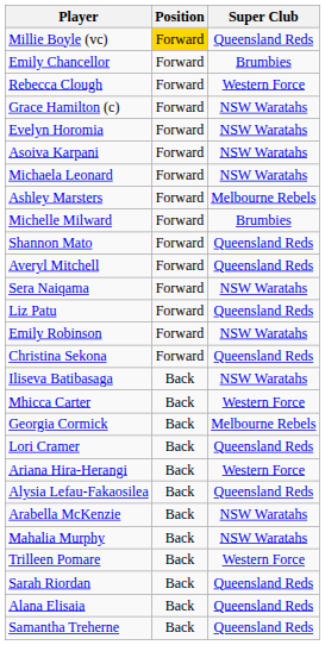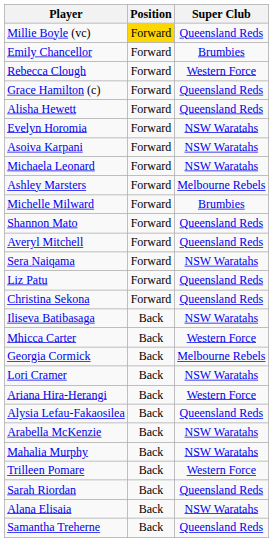 <table class="wikitable sortable" style="text-align: center;">
 <tr>
 <th>Player</th>
 <th>Position</th>
 <th>Super Club</th>
 </tr>
 <tr>
 <td align="left"><a href='#'>Millie Boyle</a> (vc)</td>
 <td style="background: gold;">Forward</td>
 <td><a href='#'>Queensland Reds</a></td>
 </tr>
 <tr>
 <td align="left"><a href='#'>Emily Chancellor</a></td>
 <td>Forward</td>
 <td><a href='#'>Brumbies</a></td>
 </tr>
 <tr>
 <td align="left"><a href='#'>Rebecca Clough</a></td>
 <td>Forward</td>
 <td><a href='#'>Western Force</a></td>
 </tr>
 <tr>
 <td align="left"><a href='#'>Grace Hamilton</a> (c)</td>
 <td>Forward</td>
-<td><a href='#'>NSW Waratahs</a></td>
+<td><a href='#'>Queensland Reds</a></td>
+</tr>
+<tr>
+<td align="left"><a href='#'>Alisha Hewett</a></td>
+<td>Forward</td>
+<td><a href='#'>Queensland Reds</a></td>
 </tr>
 <tr>
 <td align="left"><a href='#'>Evelyn Horomia</a></td>
 <td>Forward</td>
 <td><a href='#'>NSW Waratahs</a></td>
 </tr>
 <tr>
 <td align="left"><a href='#'>Asoiva Karpani</a></td>
 <td>Forward</td>
 <td><a href='#'>NSW Waratahs</a></td>
 </tr>
 <tr>
 <td align="left"><a href='#'>Michaela Leonard</a></td>
 <td>Forward</td>
 <td><a href='#'>NSW Waratahs</a></td>
 </tr>
 <tr>
 <td align="left"><a href='#'>Ashley Marsters</a></td>
 <td>Forward</td>
 <td><a href='#'>Melbourne Rebels</a></td>
 </tr>
 <tr>
 <td align="left"><a href='#'>Michelle Milward</a></td>
 <td>Forward</td>
 <td><a href='#'>Brumbies</a></td>
 </tr>
 <tr>
 <td align="left"><a href='#'>Shannon Mato</a></td>
 <td>Forward</td>
 <td><a href='#'>Queensland Reds</a></td>
 </tr>
 <tr>
 <td align="left"><a href='#'>Averyl Mitchell</a></td>
 <td>Forward</td>
 <td><a href='#'>Queensland Reds</a></td>
 </tr>
 <tr>
 <td align="left"><a href='#'>Sera Naiqama</a></td>
 <td>Forward</td>
 <td><a href='#'>NSW Waratahs</a></td>
 </tr>
 <tr>
 <td align="left"><a href='#'>Liz Patu</a></td>
 <td>Forward</td>
 <td><a href='#'>Queensland Reds</a></td>
 </tr>
 <tr>
-<td align="left"><a href='#'>Emily Robinson</a></td>
-<td>Forward</td>
-<td><a href='#'>NSW Waratahs</a></td>
-</tr>
-<tr>
 <td align="left"><a href='#'>Christina Sekona</a></td>
 <td>Forward</td>
 <td><a href='#'>Queensland Reds</a></td>
 </tr>
 <tr>
 <td align="left"><a href='#'>Iliseva Batibasaga</a></td>
 <td>Back</td>
 <td><a href='#'>NSW Waratahs</a></td>
 </tr>
 <tr>
 <td align="left"><a href='#'>Mhicca Carter</a></td>
 <td>Back</td>
 <td><a href='#'>Western Force</a></td>
 </tr>
 <tr>
 <td align="left"><a href='#'>Georgia Cormick</a></td>
 <td>Back</td>
 <td><a href='#'>Melbourne Rebels</a></td>
 </tr>
 <tr>
 <td align="left"><a href='#'>Lori Cramer</a></td>
 <td>Back</td>
-<td><a href='#'>Queensland Reds</a></td>
+<td><a href='#'>NSW Waratahs</a></td>
 </tr>
 <tr>
 <td align="left"><a href='#'>Ariana Hira-Herangi</a></td>
 <td>Back</td>
 <td><a href='#'>Western Force</a></td>
 </tr>
 <tr>
 <td align="left"><a href='#'>Alysia Lefau-Fakaosilea</a></td>
 <td>Back</td>
 <td><a href='#'>Queensland Reds</a></td>
 </tr>
 <tr>
 <td align="left"><a href='#'>Arabella McKenzie</a></td>
 <td>Back</td>
 <td><a href='#'>NSW Waratahs</a></td>
 </tr>
 <tr>
 <td align="left"><a href='#'>Mahalia Murphy</a></td>
 <td>Back</td>
 <td><a href='#'>NSW Waratahs</a></td>
 </tr>
 <tr>
 <td align="left"><a href='#'>Trilleen Pomare</a></td>
 <td>Back</td>
 <td><a href='#'>Western Force</a></td>
 </tr>
 <tr>
 <td align="left"><a href='#'>Sarah Riordan</a></td>
 <td>Back</td>
 <td><a href='#'>Queensland Reds</a></td>
 </tr>
 <tr>
 <td align="left"><a href='#'>Alana Elisaia</a></td>
 <td>Back</td>
-<td><a href='#'>Queensland Reds</a></td>
+<td><a href='#'>NSW Waratahs</a></td>
 </tr>
 <tr>
 <td align="left"><a href='#'>Samantha Treherne</a></td>
 <td>Back</td>
 <td><a href='#'>Queensland Reds</a></td>
 </tr>
 </table>
